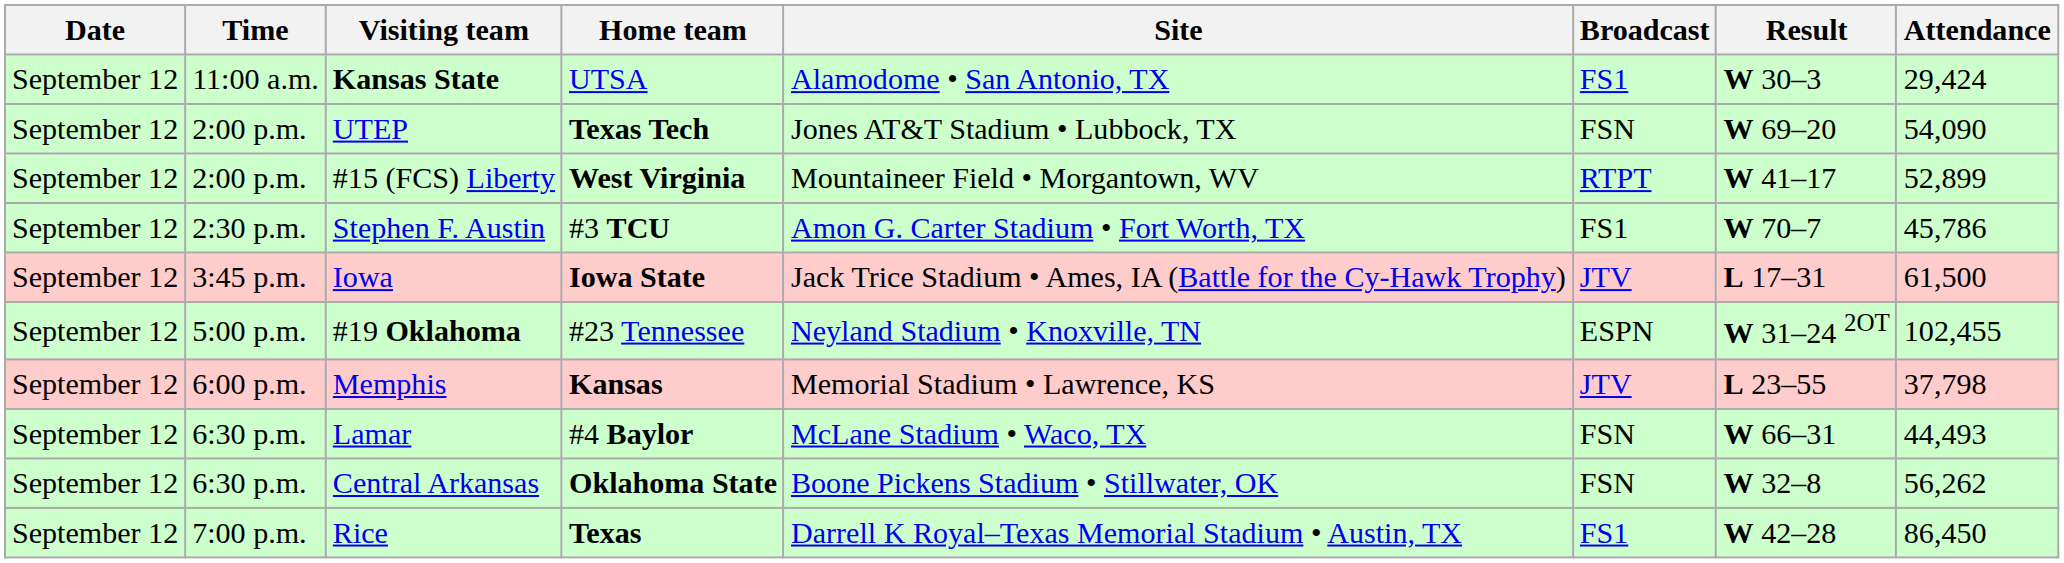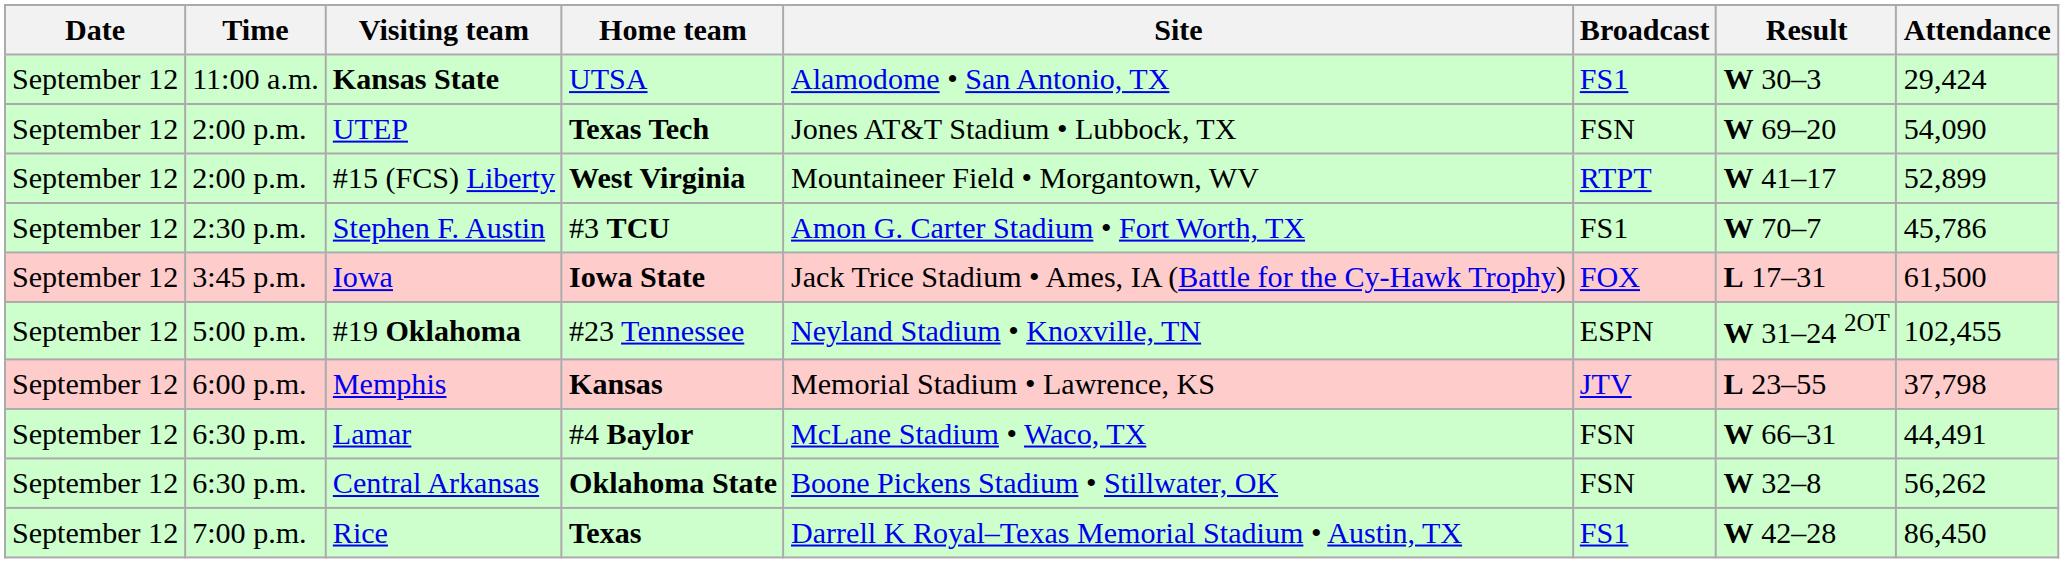 <table class="wikitable" style="font-size:95%;">
 <tr>
 <th>Date</th>
 <th>Time</th>
 <th>Visiting team</th>
 <th>Home team</th>
 <th>Site</th>
 <th>Broadcast</th>
 <th>Result</th>
 <th>Attendance</th>
 </tr>
 <tr bgcolor=ccffcc>
 <td>September 12</td>
 <td>11:00 a.m.</td>
 <td><strong>Kansas State</strong></td>
 <td><a href='#'>UTSA</a></td>
 <td><a href='#'>Alamodome</a> • <a href='#'>San Antonio, TX</a></td>
 <td><a href='#'>FS1</a></td>
 <td><strong>W</strong> 30–3</td>
 <td>29,424</td>
 </tr>
 <tr bgcolor=ccffcc>
 <td>September 12</td>
 <td>2:00 p.m.</td>
 <td><a href='#'>UTEP</a></td>
 <td><strong>Texas Tech</strong></td>
 <td>Jones AT&T Stadium • Lubbock, TX</td>
 <td>FSN</td>
 <td><strong>W</strong> 69–20</td>
 <td>54,090</td>
 </tr>
 <tr bgcolor=ccffcc>
 <td>September 12</td>
 <td>2:00 p.m.</td>
 <td>#15 (FCS) <a href='#'>Liberty</a></td>
 <td><strong>West Virginia</strong></td>
 <td>Mountaineer Field • Morgantown, WV</td>
 <td><a href='#'>RTPT</a></td>
 <td><strong>W</strong> 41–17</td>
 <td>52,899</td>
 </tr>
 <tr bgcolor=ccffcc>
 <td>September 12</td>
 <td>2:30 p.m.</td>
 <td><a href='#'>Stephen F. Austin</a></td>
 <td>#3 <strong>TCU</strong></td>
 <td><a href='#'>Amon G. Carter Stadium</a> • <a href='#'>Fort Worth, TX</a></td>
 <td>FS1</td>
 <td><strong>W</strong> 70–7</td>
 <td>45,786</td>
 </tr>
 <tr bgcolor=ffcccc>
 <td>September 12</td>
 <td>3:45 p.m.</td>
 <td><a href='#'>Iowa</a></td>
 <td><strong>Iowa State</strong></td>
 <td>Jack Trice Stadium • Ames, IA (<a href='#'>Battle for the Cy-Hawk Trophy</a>)</td>
-<td><a href='#'>JTV</a></td>
+<td><a href='#'>FOX</a></td>
 <td><strong>L</strong> 17–31</td>
 <td>61,500</td>
 </tr>
 <tr bgcolor=ccffcc>
 <td>September 12</td>
 <td>5:00 p.m.</td>
 <td>#19 <strong>Oklahoma</strong></td>
 <td>#23 <a href='#'>Tennessee</a></td>
 <td><a href='#'>Neyland Stadium</a> • <a href='#'>Knoxville, TN</a></td>
 <td>ESPN</td>
 <td><strong>W</strong> 31–24 <sup>2OT</sup></td>
 <td>102,455</td>
 </tr>
 <tr bgcolor=ffcccc>
 <td>September 12</td>
 <td>6:00 p.m.</td>
 <td><a href='#'>Memphis</a></td>
 <td><strong>Kansas</strong></td>
 <td>Memorial Stadium • Lawrence, KS</td>
 <td><a href='#'>JTV</a></td>
 <td><strong>L</strong> 23–55</td>
 <td>37,798</td>
 </tr>
 <tr bgcolor=ccffcc>
 <td>September 12</td>
 <td>6:30 p.m.</td>
 <td><a href='#'>Lamar</a></td>
 <td>#4 <strong>Baylor</strong></td>
 <td><a href='#'>McLane Stadium</a> • <a href='#'>Waco, TX</a></td>
 <td>FSN</td>
 <td><strong>W</strong> 66–31</td>
-<td>44,493</td>
+<td>44,491</td>
 </tr>
 <tr bgcolor=ccffcc>
 <td>September 12</td>
 <td>6:30 p.m.</td>
 <td><a href='#'>Central Arkansas</a></td>
 <td><strong>Oklahoma State</strong></td>
 <td><a href='#'>Boone Pickens Stadium</a> • <a href='#'>Stillwater, OK</a></td>
 <td>FSN</td>
 <td><strong>W</strong> 32–8</td>
 <td>56,262</td>
 </tr>
 <tr bgcolor=ccffcc>
 <td>September 12</td>
 <td>7:00 p.m.</td>
 <td><a href='#'>Rice</a></td>
 <td><strong>Texas</strong></td>
 <td><a href='#'>Darrell K Royal–Texas Memorial Stadium</a> • <a href='#'>Austin, TX</a></td>
 <td><a href='#'>FS1</a></td>
 <td><strong>W</strong> 42–28</td>
 <td>86,450</td>
 </tr>
 </table>
